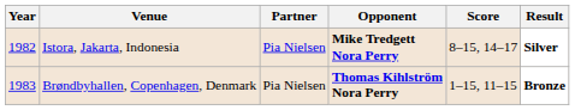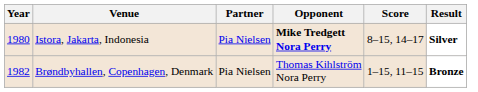 <table class="sortable wikitable" style="font-size: 90%;">
 <tr>
 <th>Year</th>
 <th>Venue</th>
 <th>Partner</th>
 <th>Opponent</th>
 <th>Score</th>
 <th>Result</th>
 </tr>
 <tr style="background:#F3E6D7">
-<td align="center"><a href='#'>1982</a></td>
+<td align="center"><a href='#'>1980</a></td>
 <td align="left"><a href='#'>Istora</a>, <a href='#'>Jakarta</a>, Indonesia</td>
 <td align="left"> <a href='#'>Pia Nielsen</a></td>
 <td align="left"><strong> Mike Tredgett<br> <a href='#'>Nora Perry</a></strong></td>
 <td align="left">8–15, 14–17</td>
 <td style="text-align:left; background: white"> <strong>Silver</strong></td>
 </tr>
 <tr style="background:#F3E6D7">
-<td align="center"><a href='#'>1983</a></td>
+<td align="center"><a href='#'>1982</a></td>
 <td align="left"><a href='#'>Brøndbyhallen</a>, <a href='#'>Copenhagen</a>, Denmark</td>
 <td align="left"> Pia Nielsen</td>
-<td align="left"><strong> <a href='#'>Thomas Kihlström</a><br> Nora Perry</strong></td>
+<td align="left"> <a href='#'>Thomas Kihlström</a><br> Nora Perry</td>
 <td align="left">1–15, 11–15</td>
 <td style="text-align:left; background: white"> <strong>Bronze</strong></td>
 </tr>
 </table>
